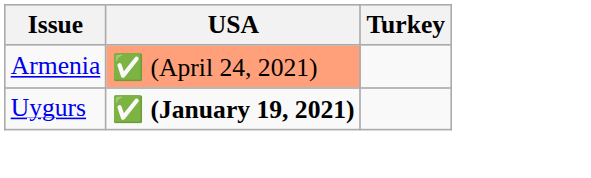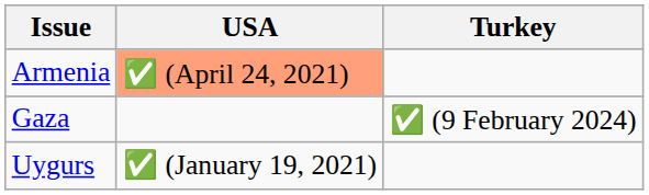 <table class="wikitable">
 <tr>
 <th>Issue</th>
 <th>USA</th>
 <th>Turkey</th>
 </tr>
 <tr>
 <td><a href='#'>Armenia</a></td>
 <td style="background: lightsalmon;">✅ (April 24, 2021)</td>
 <td></td>
 </tr>
 <tr>
+<td><a href='#'>Gaza</a></td>
+<td></td>
+<td>✅ (9 February 2024)</td>
+</tr>
+<tr>
 <td><a href='#'>Uygurs</a></td>
-<td><strong>✅ (January 19, 2021)</strong></td>
+<td>✅ (January 19, 2021)</td>
 <td></td>
 </tr>
 </table>
